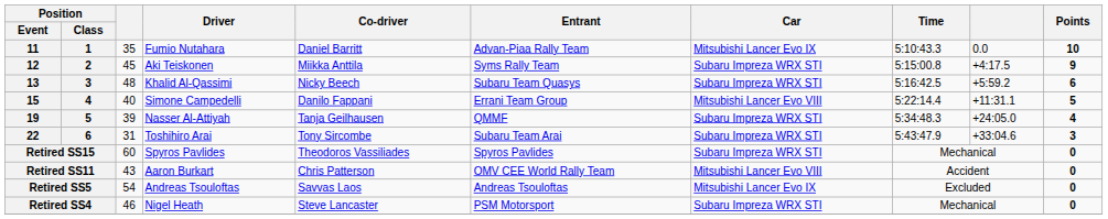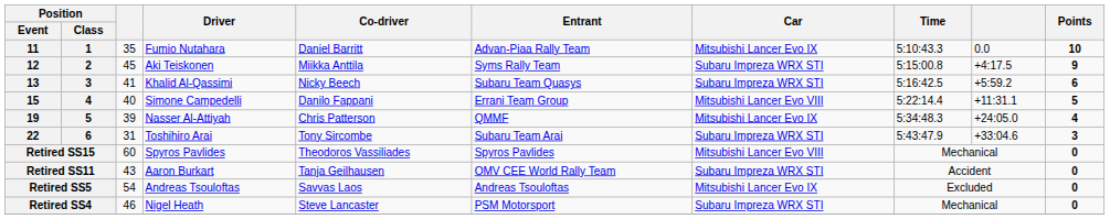 <table class="wikitable" width=85% style="font-size: 85%;">
 <tr>
 <th colspan="2">Position</th>
 <th rowspan="2"></th>
 <th rowspan="2">Driver</th>
 <th rowspan="2">Co-driver</th>
 <th rowspan="2">Entrant</th>
 <th rowspan="2">Car</th>
 <th rowspan="2">Time</th>
 <th rowspan="2"></th>
 <th rowspan="2">Points</th>
 </tr>
 <tr>
 <th>Event</th>
 <th>Class</th>
 </tr>
 <tr>
 <th>11</th>
 <th>1</th>
 <td align="center">35</td>
 <td> <a href='#'>Fumio Nutahara</a></td>
 <td> <a href='#'>Daniel Barritt</a></td>
 <td><a href='#'>Advan-Piaa Rally Team</a></td>
 <td><a href='#'>Mitsubishi Lancer Evo IX</a></td>
 <td>5:10:43.3</td>
 <td>0.0</td>
 <td align="center"><strong>10</strong></td>
 </tr>
 <tr>
 <th>12</th>
 <th>2</th>
 <td align="center">45</td>
 <td> <a href='#'>Aki Teiskonen</a></td>
 <td> <a href='#'>Miikka Anttila</a></td>
 <td><a href='#'>Syms Rally Team</a></td>
 <td><a href='#'>Subaru Impreza WRX STI</a></td>
 <td>5:15:00.8</td>
 <td>+4:17.5</td>
 <td align="center"><strong>9</strong></td>
 </tr>
 <tr>
 <th>13</th>
 <th>3</th>
-<td align="center">48</td>
+<td align="center">41</td>
 <td> <a href='#'>Khalid Al-Qassimi</a></td>
 <td> <a href='#'>Nicky Beech</a></td>
 <td><a href='#'>Subaru Team Quasys</a></td>
 <td><a href='#'>Subaru Impreza WRX STI</a></td>
 <td>5:16:42.5</td>
 <td>+5:59.2</td>
 <td align="center"><strong>6</strong></td>
 </tr>
 <tr>
 <th>15</th>
 <th>4</th>
 <td align="center">40</td>
 <td> <a href='#'>Simone Campedelli</a></td>
 <td> <a href='#'>Danilo Fappani</a></td>
 <td><a href='#'>Errani Team Group</a></td>
 <td><a href='#'>Mitsubishi Lancer Evo VIII</a></td>
 <td>5:22:14.4</td>
 <td>+11:31.1</td>
 <td align="center"><strong>5</strong></td>
 </tr>
 <tr>
 <th>19</th>
 <th>5</th>
 <td align="center">39</td>
 <td> <a href='#'>Nasser Al-Attiyah</a></td>
-<td> <a href='#'>Tanja Geilhausen</a></td>
+<td> <a href='#'>Chris Patterson</a></td>
 <td><a href='#'>QMMF</a></td>
-<td><a href='#'>Subaru Impreza WRX STI</a></td>
+<td><a href='#'>Mitsubishi Lancer Evo IX</a></td>
 <td>5:34:48.3</td>
 <td>+24:05.0</td>
 <td align="center"><strong>4</strong></td>
 </tr>
 <tr>
 <th>22</th>
 <th>6</th>
 <td align="center">31</td>
 <td> <a href='#'>Toshihiro Arai</a></td>
 <td> <a href='#'>Tony Sircombe</a></td>
 <td><a href='#'>Subaru Team Arai</a></td>
 <td><a href='#'>Subaru Impreza WRX STI</a></td>
 <td>5:43:47.9</td>
 <td>+33:04.6</td>
 <td align="center"><strong>3</strong></td>
 </tr>
 <tr>
 <th colspan="2">Retired SS15</th>
 <td align="center">60</td>
 <td> <a href='#'>Spyros Pavlides</a></td>
 <td> <a href='#'>Theodoros Vassiliades</a></td>
 <td><a href='#'>Spyros Pavlides</a></td>
-<td><a href='#'>Subaru Impreza WRX STI</a></td>
+<td><a href='#'>Mitsubishi Lancer Evo VIII</a></td>
 <td colspan="2" align="center">Mechanical</td>
 <td align="center"><strong>0</strong></td>
 </tr>
 <tr>
 <th colspan="2">Retired SS11</th>
 <td align="center">43</td>
 <td> <a href='#'>Aaron Burkart</a></td>
-<td> <a href='#'>Chris Patterson</a></td>
+<td> <a href='#'>Tanja Geilhausen</a></td>
 <td><a href='#'>OMV CEE World Rally Team</a></td>
-<td><a href='#'>Mitsubishi Lancer Evo VIII</a></td>
+<td><a href='#'>Subaru Impreza WRX STI</a></td>
 <td colspan="2" align="center">Accident</td>
 <td align="center"><strong>0</strong></td>
 </tr>
 <tr>
 <th colspan="2">Retired SS5</th>
 <td align="center">54</td>
 <td> <a href='#'>Andreas Tsouloftas</a></td>
 <td> <a href='#'>Savvas Laos</a></td>
 <td><a href='#'>Andreas Tsouloftas</a></td>
 <td><a href='#'>Mitsubishi Lancer Evo IX</a></td>
 <td colspan="2" align="center">Excluded</td>
 <td align="center"><strong>0</strong></td>
 </tr>
 <tr>
 <th colspan="2">Retired SS4</th>
 <td align="center">46</td>
 <td> <a href='#'>Nigel Heath</a></td>
 <td> <a href='#'>Steve Lancaster</a></td>
 <td><a href='#'>PSM Motorsport</a></td>
 <td><a href='#'>Subaru Impreza WRX STI</a></td>
 <td colspan="2" align="center">Mechanical</td>
 <td align="center"><strong>0</strong></td>
 </tr>
 <tr>
 </tr>
 </table>
